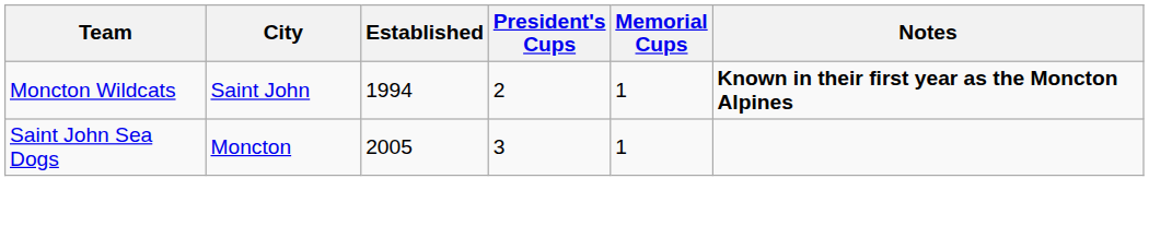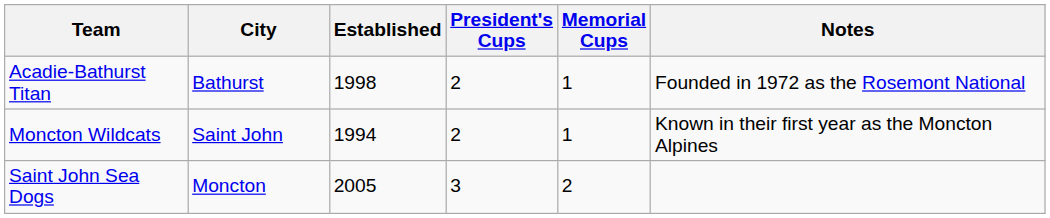 <table class="wikitable">
 <tr>
 <th bgcolor="#DDDDFF" width="20%">Team</th>
 <th bgcolor="#DDDDFF" width="15%">City</th>
 <th bgcolor="#DDDDFF" width="10%">Established</th>
 <th bgcolor="#DDDDFF" width="5%"><a href='#'>President's Cups</a></th>
 <th bgcolor="#DDDDFF" width="5%"><a href='#'>Memorial Cups</a></th>
 <th bgcolor="#DDDDFF" width="45%">Notes</th>
 </tr>
 <tr>
+<td><a href='#'>Acadie-Bathurst Titan</a></td>
+<td><a href='#'>Bathurst</a></td>
+<td>1998</td>
+<td>2</td>
+<td>1</td>
+<td>Founded in 1972 as the <a href='#'>Rosemont National</a></td>
+</tr>
+<tr>
 <td><a href='#'>Moncton Wildcats</a></td>
 <td><a href='#'>Saint John</a></td>
 <td>1994</td>
 <td>2</td>
 <td>1</td>
-<td><strong>Known in their first year as the Moncton Alpines</strong></td>
+<td>Known in their first year as the Moncton Alpines</td>
 </tr>
 <tr>
 <td><a href='#'>Saint John Sea Dogs</a></td>
 <td><a href='#'>Moncton</a></td>
 <td>2005</td>
 <td>3</td>
-<td>1</td>
+<td>2</td>
 <td></td>
 </tr>
 </table>
